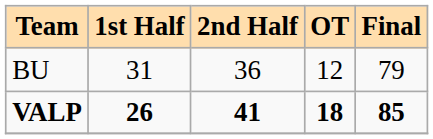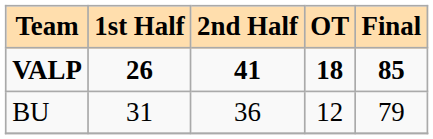 <table class="wikitable" align=right>
 <tr bgcolor=#ffdead align=center>
 <td><strong>Team</strong></td>
 <td><strong>1st Half</strong></td>
 <td><strong>2nd Half</strong></td>
 <td><strong>OT</strong></td>
 <td><strong>Final</strong></td>
 </tr>
 <tr>
+<td><strong>VALP</strong></td>
+<td align=center><strong>26</strong></td>
+<td align=center><strong>41</strong></td>
+<td align=center><strong>18</strong></td>
+<td align=center><strong>85</strong></td>
+</tr>
+<tr>
 <td>BU</td>
 <td align=center>31</td>
 <td align=center>36</td>
 <td align=center>12</td>
 <td align=center>79</td>
 </tr>
 <tr>
-<td><strong>VALP</strong></td>
-<td align=center><strong>26</strong></td>
-<td align=center><strong>41</strong></td>
-<td align=center><strong>18</strong></td>
-<td align=center><strong>85</strong></td>
-</tr>
-<tr>
 </tr>
 </table>
